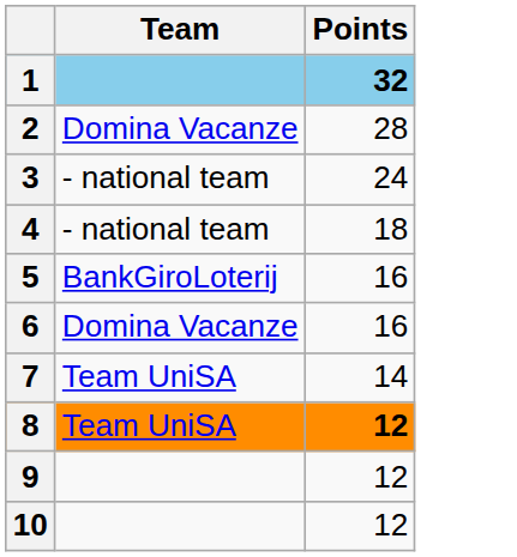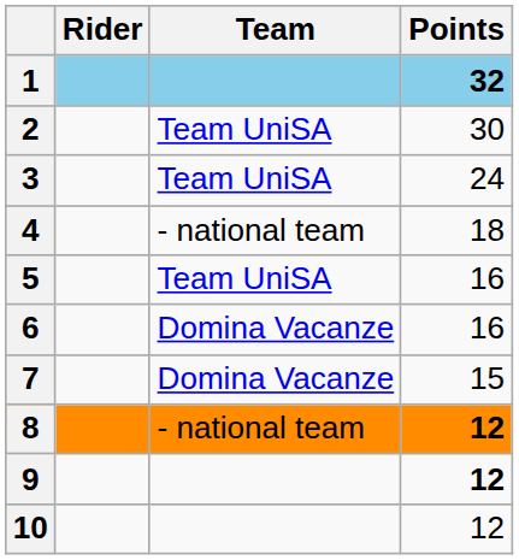 <table class="wikitable">
 <tr>
 <th></th>
+<th>Rider</th>
 <th>Team</th>
 <th>Points</th>
 </tr>
 <tr style="background:#87CEEB">
 <th>1</th>
 <td><strong></strong></td>
+<td><strong></strong></td>
 <td align=right><strong>32</strong></td>
 </tr>
 <tr>
 <th>2</th>
-<td><a href='#'>Domina Vacanze</a></td>
-<td align=right>28</td>
+<td></td>
+<td><a href='#'>Team UniSA</a></td>
+<td align=right>30</td>
 </tr>
 <tr>
 <th>3</th>
-<td> - national team</td>
+<td></td>
+<td><a href='#'>Team UniSA</a></td>
 <td align=right>24</td>
 </tr>
 <tr>
 <th>4</th>
+<td></td>
 <td> - national team</td>
 <td align=right>18</td>
 </tr>
 <tr>
 <th>5</th>
-<td><a href='#'>BankGiroLoterij</a></td>
+<td></td>
+<td><a href='#'>Team UniSA</a></td>
 <td align=right>16</td>
 </tr>
 <tr>
 <th>6</th>
+<td></td>
 <td><a href='#'>Domina Vacanze</a></td>
 <td align=right>16</td>
 </tr>
 <tr>
 <th>7</th>
-<td><a href='#'>Team UniSA</a></td>
-<td align=right>14</td>
+<td></td>
+<td><a href='#'>Domina Vacanze</a></td>
+<td align=right>15</td>
 </tr>
 <tr bgcolor="#FF8C00">
 <th>8</th>
-<td><a href='#'>Team UniSA</a></td>
+<td></td>
+<td> - national team</td>
 <td align=right><strong>12</strong></td>
 </tr>
 <tr>
 <th>9</th>
 <td></td>
-<td align=right>12</td>
+<td></td>
+<td align=right><strong>12</strong></td>
 </tr>
 <tr>
 <th>10</th>
 <td></td>
+<td></td>
 <td align=right>12</td>
 </tr>
 </table>
